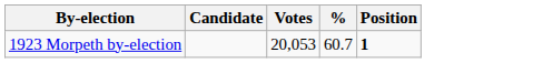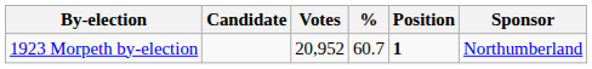 <table class="wikitable sortable">
 <tr>
 <th>By-election</th>
 <th>Candidate</th>
 <th>Votes</th>
 <th>%</th>
 <th>Position</th>
+<th>Sponsor</th>
 </tr>
 <tr>
 <td><a href='#'>1923 Morpeth by-election</a></td>
 <td></td>
-<td>20,053</td>
+<td>20,952</td>
 <td>60.7</td>
 <td><strong>1</strong></td>
+<td><a href='#'>Northumberland</a></td>
 </tr>
 </table>
